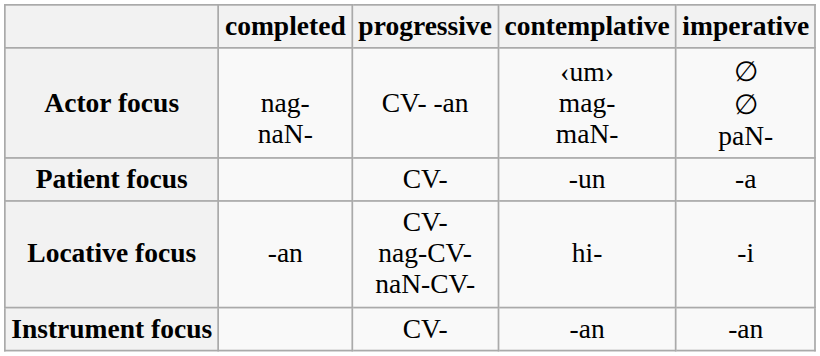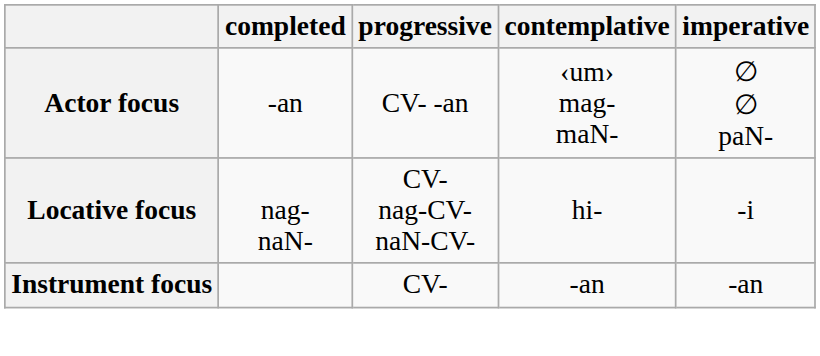 <table class="wikitable" style="text-align:center;">
 <tr>
 <th></th>
 <th>completed</th>
 <th>progressive</th>
 <th>contemplative</th>
 <th>imperative</th>
 </tr>
 <tr>
 <th>Actor focus</th>
-<td><br>nag-<br>naN-</td>
+<td> -an</td>
 <td>CV- -an</td>
 <td>‹um›<br>mag-<br>maN-</td>
 <td>∅<br>∅<br>paN-</td>
 </tr>
 <tr>
-<th>Patient focus</th>
-<td></td>
-<td>CV-</td>
-<td>-un</td>
-<td>-a</td>
-</tr>
-<tr>
 <th>Locative focus</th>
-<td> -an</td>
+<td><br>nag-<br>naN-</td>
 <td>CV-<br>nag-CV-<br>naN-CV-</td>
 <td>hi-</td>
 <td>-i</td>
 </tr>
 <tr>
 <th>Instrument focus</th>
 <td></td>
 <td>CV-</td>
 <td>-an</td>
 <td>-an</td>
 </tr>
 </table>
